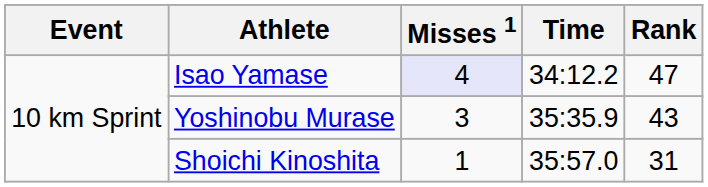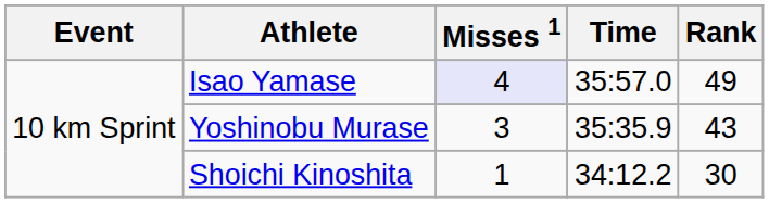 <table class="wikitable" style="font-size:90%">
 <tr>
 <th>Event</th>
 <th>Athlete</th>
 <th>Misses <sup>1</sup></th>
 <th>Time</th>
 <th>Rank</th>
 </tr>
 <tr>
 <td rowspan="3">10 km Sprint</td>
 <td><a href='#'>Isao Yamase</a></td>
 <td align="center" style="background: lavender;">4</td>
-<td align="center">34:12.2</td>
-<td align="center">47</td>
+<td align="center">35:57.0</td>
+<td align="center">49</td>
 </tr>
 <tr>
 <td><a href='#'>Yoshinobu Murase</a></td>
 <td align="center">3</td>
 <td align="center">35:35.9</td>
 <td align="center">43</td>
 </tr>
 <tr>
 <td><a href='#'>Shoichi Kinoshita</a></td>
 <td align="center">1</td>
-<td align="center">35:57.0</td>
-<td align="center">31</td>
+<td align="center">34:12.2</td>
+<td align="center">30</td>
 </tr>
 </table>
